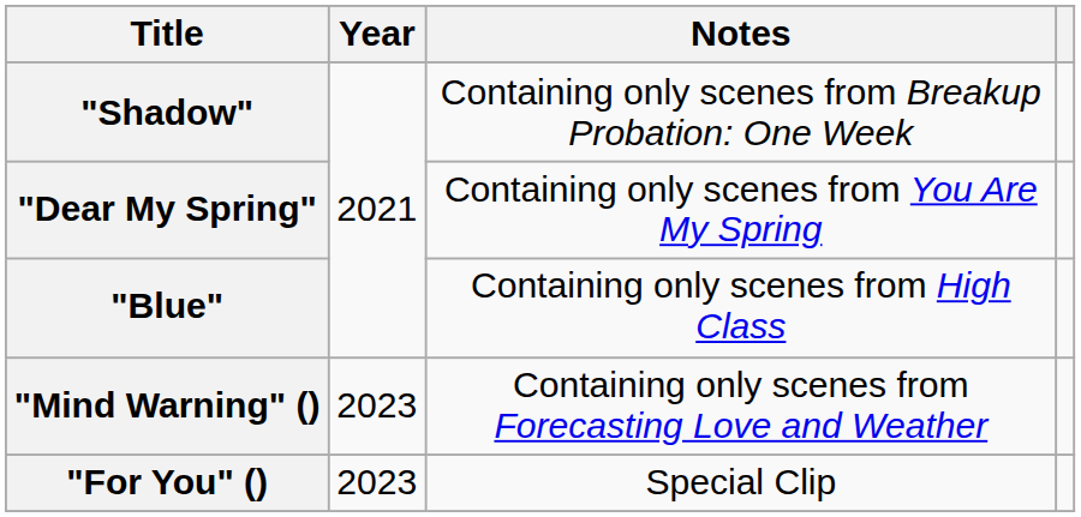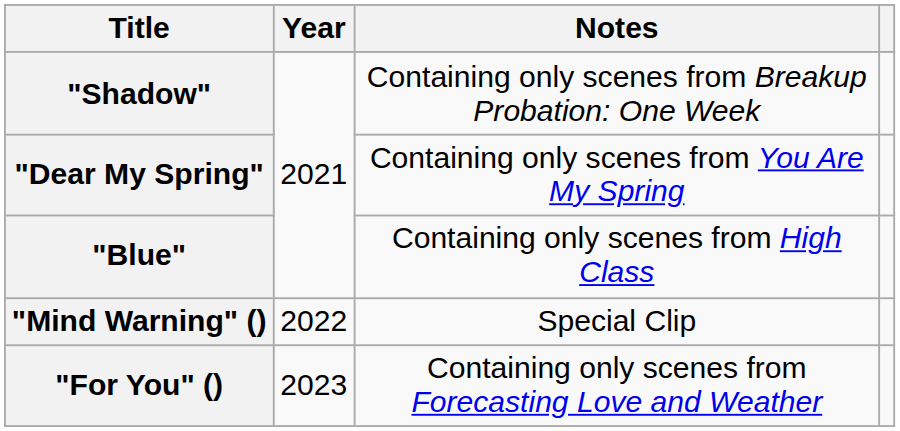 <table class="wikitable plainrowheaders" style="text-align:center;">
 <tr>
 <th scope="col">Title</th>
 <th scope="col">Year</th>
 <th scope="col" style="width:17em;">Notes</th>
 <th scope="col"></th>
 </tr>
 <tr>
 <th scope="row">"Shadow"</th>
 <td rowspan="3">2021</td>
 <td>Containing only scenes from <em>Breakup Probation: One Week</em></td>
 <td></td>
 </tr>
 <tr>
 <th scope="row">"Dear My Spring"</th>
 <td>Containing only scenes from <em><a href='#'>You Are My Spring</a></em></td>
 <td></td>
 </tr>
 <tr>
 <th scope="row">"Blue"<br></th>
 <td>Containing only scenes from <em><a href='#'>High Class</a></em></td>
 <td></td>
 </tr>
 <tr>
 <th scope="row">"Mind Warning" ()</th>
-<td>2023</td>
-<td>Containing only scenes from <em><a href='#'>Forecasting Love and Weather</a></em></td>
+<td>2022</td>
+<td>Special Clip</td>
 <td></td>
 </tr>
 <tr>
 <th scope="row">"For You" ()</th>
 <td>2023</td>
-<td>Special Clip</td>
+<td>Containing only scenes from <em><a href='#'>Forecasting Love and Weather</a></em></td>
 <td></td>
 </tr>
 </table>
